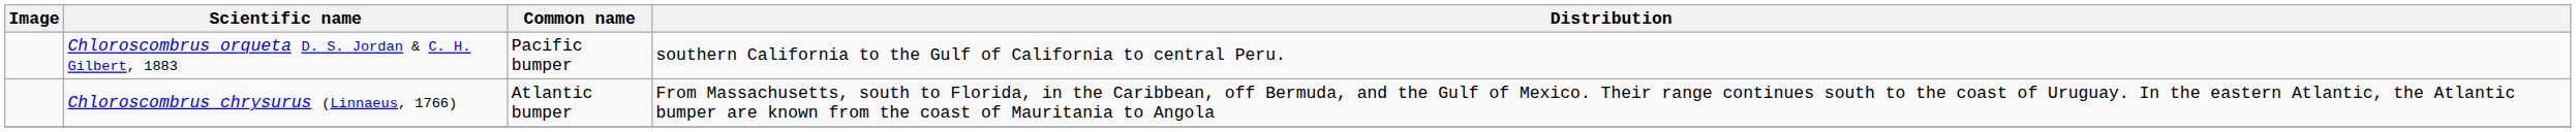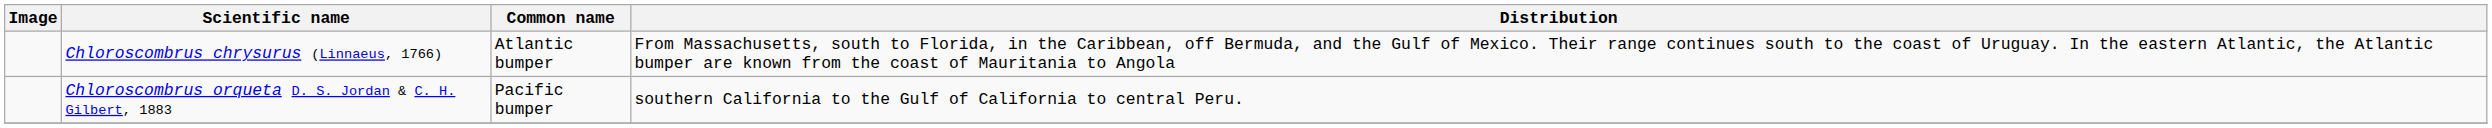 <table class="wikitable">
 <tr>
 <th>Image</th>
 <th>Scientific name</th>
 <th>Common name</th>
 <th>Distribution</th>
 </tr>
 <tr>
 <td></td>
+<td><em><a href='#'>Chloroscombrus chrysurus</a></em> <small>(<a href='#'>Linnaeus</a>, 1766)</small></td>
+<td>Atlantic bumper</td>
+<td>From Massachusetts, south to Florida,  in the Caribbean, off Bermuda, and the Gulf of Mexico. Their range continues south to the coast of Uruguay. In the eastern Atlantic, the Atlantic bumper are known from the coast of Mauritania to Angola</td>
+</tr>
+<tr>
+<td></td>
 <td><em><a href='#'>Chloroscombrus orqueta</a></em> <small><a href='#'>D. S. Jordan</a> & <a href='#'>C. H. Gilbert</a>, 1883</small></td>
 <td>Pacific bumper</td>
 <td>southern California to the Gulf of California to central Peru.</td>
 </tr>
 <tr>
-<td></td>
-<td><em><a href='#'>Chloroscombrus chrysurus</a></em> <small>(<a href='#'>Linnaeus</a>, 1766)</small></td>
-<td>Atlantic bumper</td>
-<td>From Massachusetts, south to Florida,  in the Caribbean, off Bermuda, and the Gulf of Mexico. Their range continues south to the coast of Uruguay. In the eastern Atlantic, the Atlantic bumper are known from the coast of Mauritania to Angola</td>
-</tr>
-<tr>
 </tr>
 </table>
